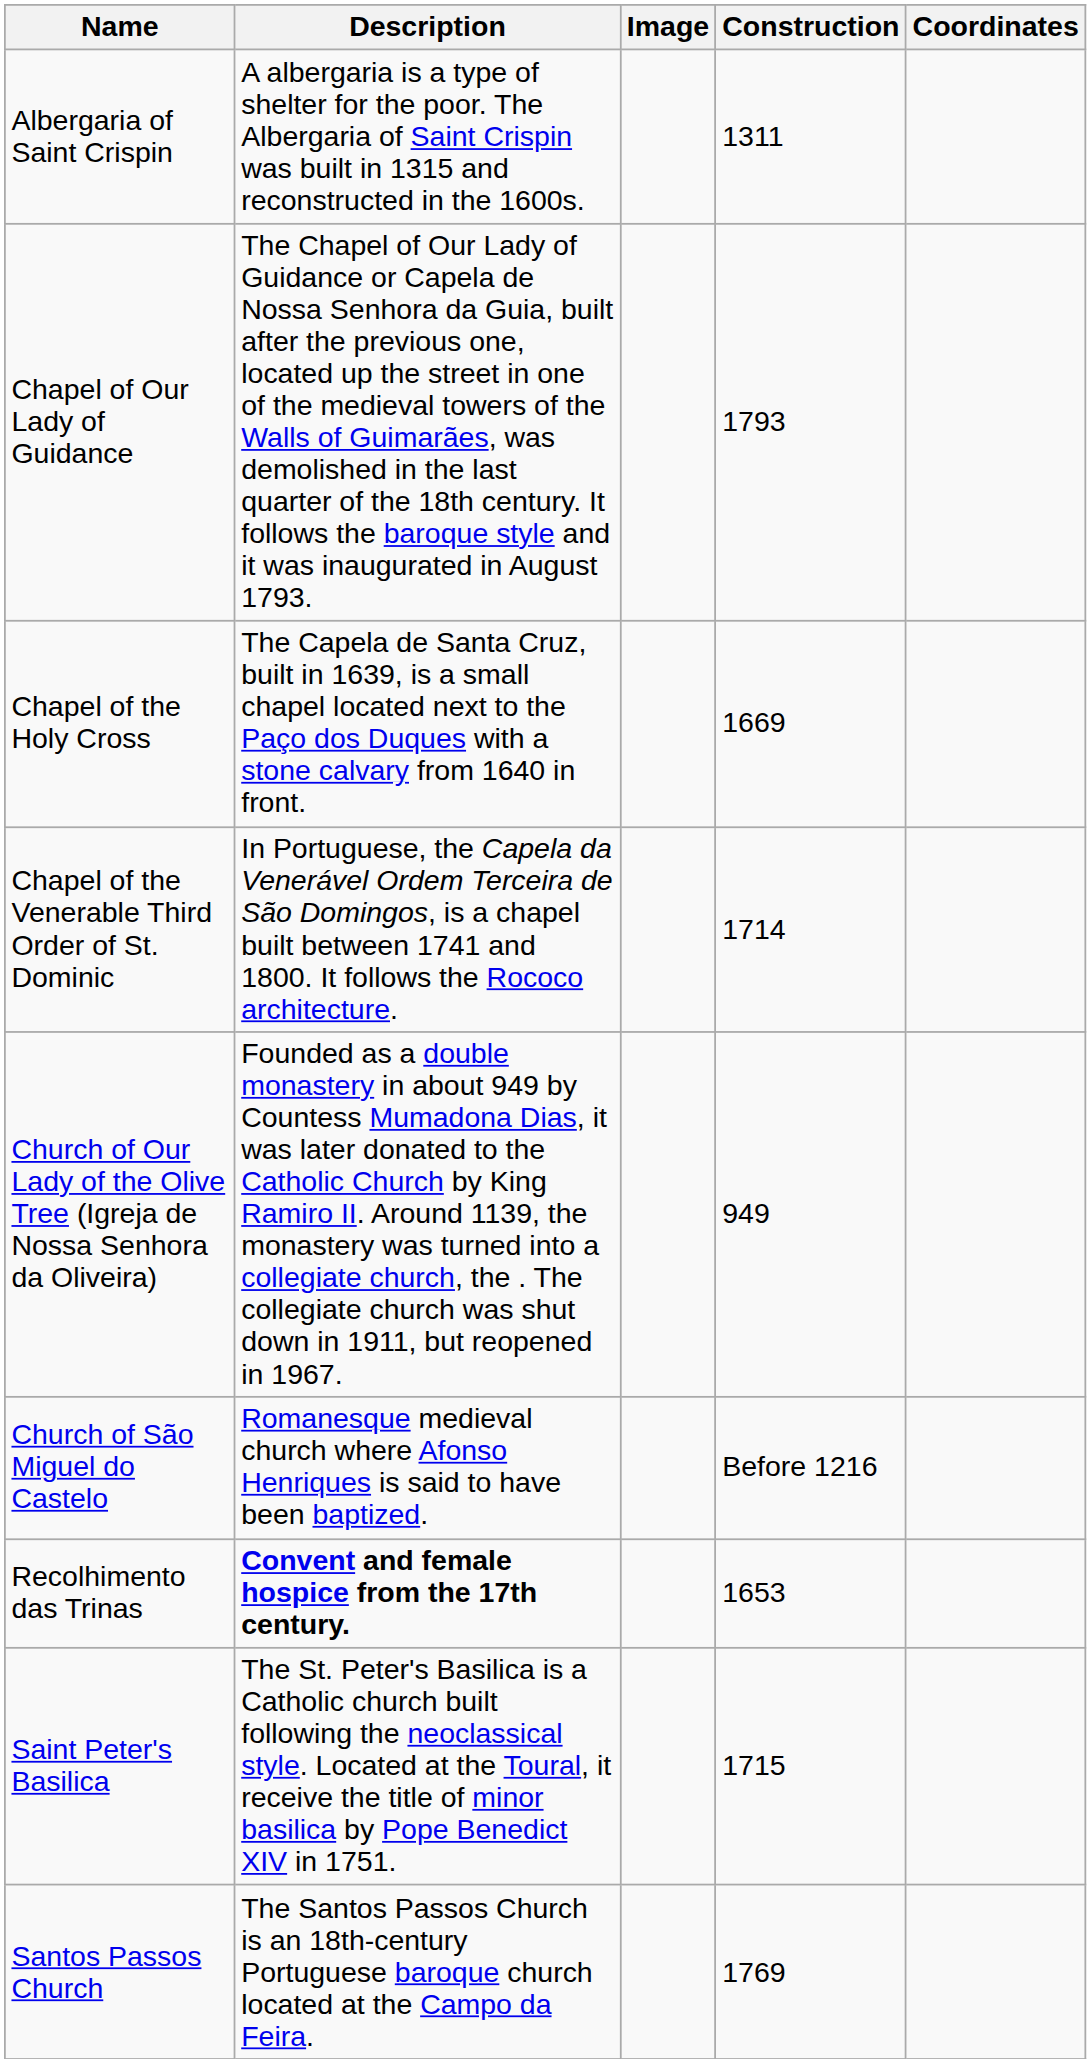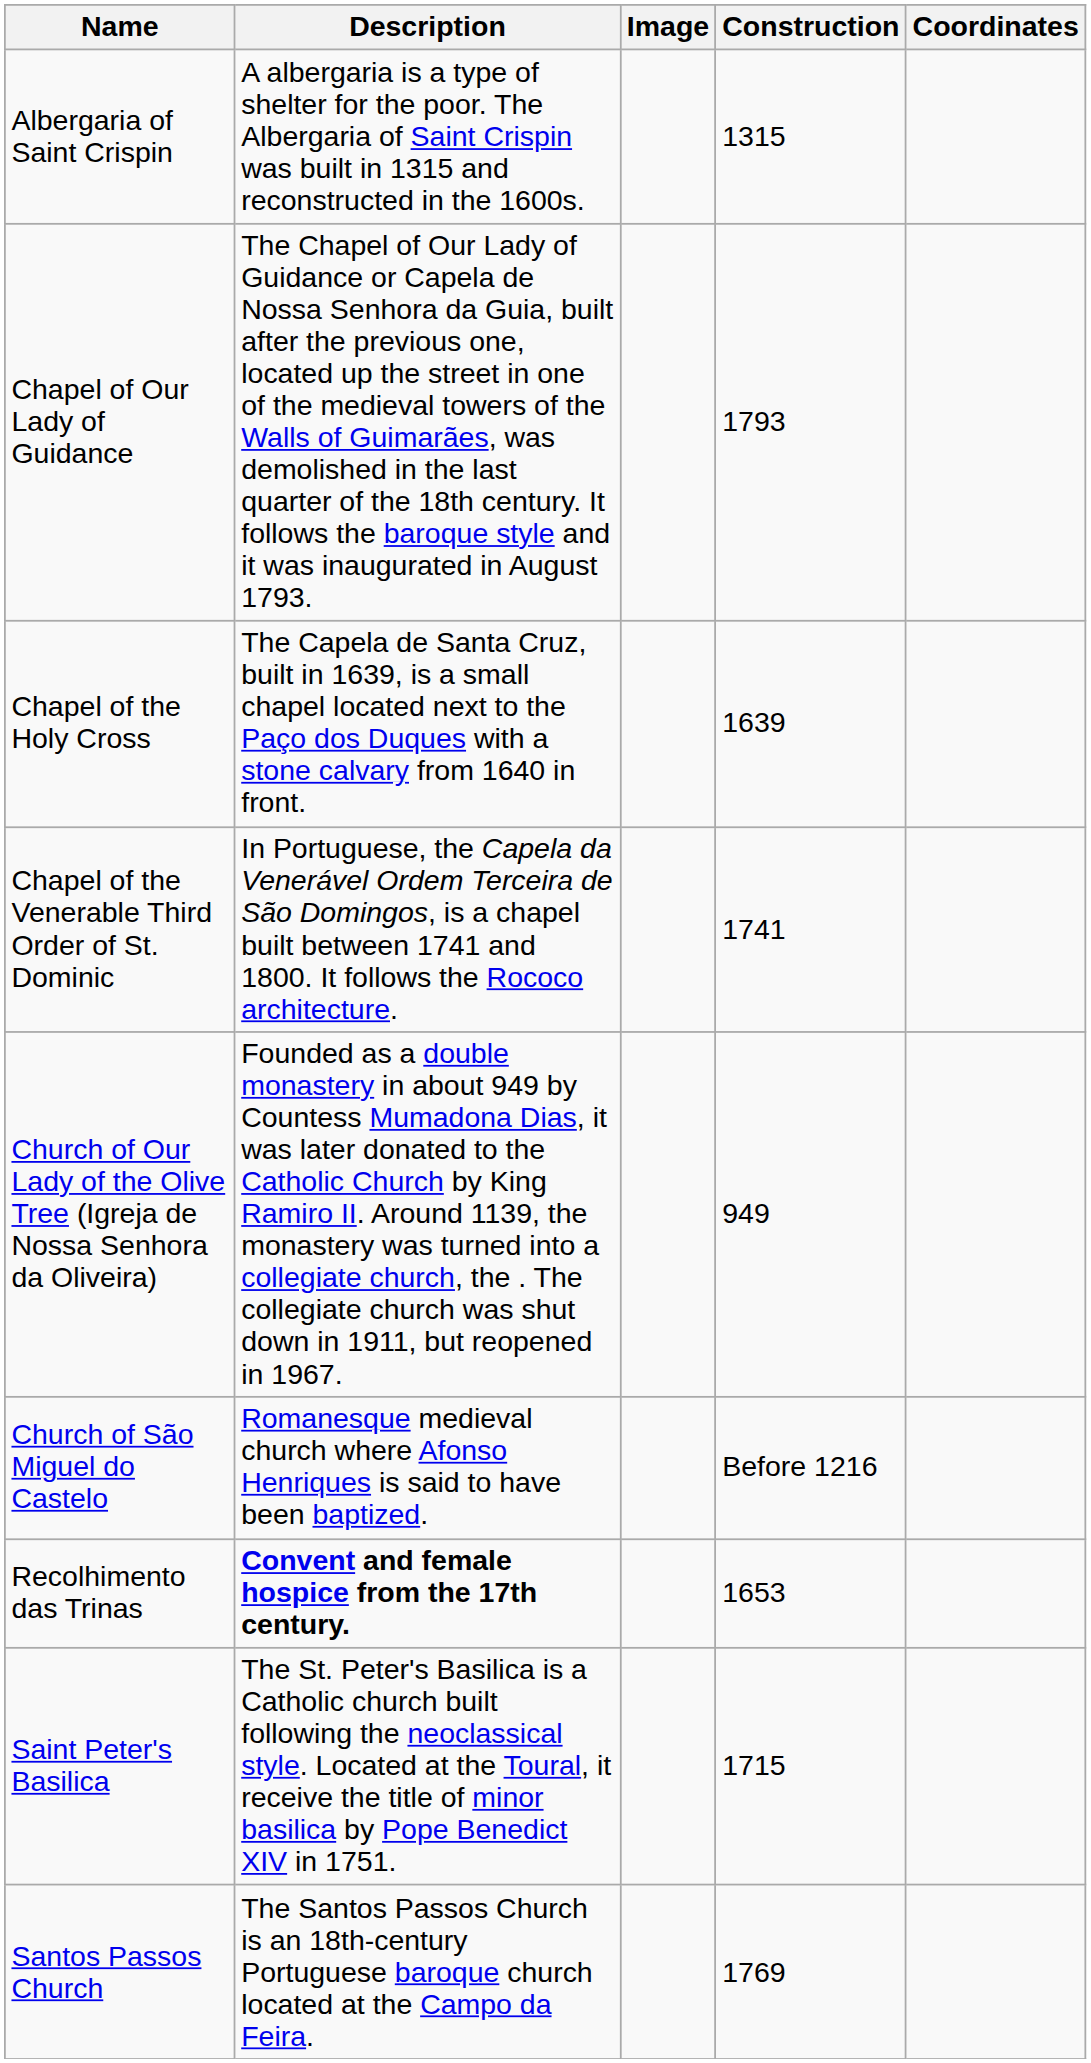 <table class="wikitable sortable">
 <tr>
 <th>Name</th>
 <th>Description</th>
 <th>Image</th>
 <th>Construction</th>
 <th>Coordinates</th>
 </tr>
 <tr>
 <td>Albergaria of Saint Crispin</td>
 <td>A albergaria is a type of shelter for the poor. The Albergaria of <a href='#'>Saint Crispin</a> was built in 1315 and reconstructed in the 1600s.</td>
 <td></td>
-<td>1311</td>
+<td>1315</td>
 <td></td>
 </tr>
 <tr>
 <td>Chapel of Our Lady of Guidance</td>
 <td>The Chapel of Our Lady of Guidance or Capela de Nossa Senhora da Guia, built after the previous one, located up the street in one of the medieval towers of the <a href='#'>Walls of Guimarães</a>, was demolished in the last quarter of the 18th century. It follows the <a href='#'>baroque style</a> and it was inaugurated in August 1793.</td>
 <td></td>
 <td>1793</td>
 <td></td>
 </tr>
 <tr>
 <td>Chapel of the Holy Cross</td>
 <td>The Capela de Santa Cruz, built in 1639, is a small chapel located next to the <a href='#'>Paço dos Duques</a> with a <a href='#'>stone calvary</a> from 1640 in front.</td>
 <td></td>
-<td>1669</td>
+<td>1639</td>
 <td></td>
 </tr>
 <tr>
 <td>Chapel of the Venerable Third Order of St. Dominic</td>
 <td>In Portuguese, the <em>Capela da Venerável Ordem Terceira de São Domingos</em>, is a chapel built between 1741 and 1800. It follows the <a href='#'>Rococo architecture</a>.</td>
 <td></td>
-<td>1714</td>
+<td>1741</td>
 <td></td>
 </tr>
 <tr>
 <td><a href='#'>Church of Our Lady of the Olive Tree</a> (Igreja de Nossa Senhora da Oliveira)</td>
 <td>Founded as a <a href='#'>double monastery</a> in about 949 by Countess <a href='#'>Mumadona Dias</a>, it was later donated to the <a href='#'>Catholic Church</a> by King <a href='#'>Ramiro II</a>. Around 1139, the monastery was turned into a <a href='#'>collegiate church</a>, the . The collegiate church was shut down in 1911, but reopened in 1967.</td>
 <td></td>
 <td>949</td>
 <td></td>
 </tr>
 <tr>
 <td><a href='#'>Church of São Miguel do Castelo</a></td>
 <td><a href='#'>Romanesque</a> medieval church where <a href='#'>Afonso Henriques</a> is said to have been <a href='#'>baptized</a>.</td>
 <td></td>
 <td>Before 1216</td>
 <td></td>
 </tr>
 <tr>
 <td>Recolhimento das Trinas</td>
 <td><strong><a href='#'>Convent</a> and female <a href='#'>hospice</a> from the 17th century.</strong></td>
 <td></td>
 <td>1653</td>
 <td></td>
 </tr>
 <tr>
 <td><a href='#'>Saint Peter's Basilica</a></td>
 <td>The St. Peter's Basilica is a Catholic church built following the <a href='#'>neoclassical style</a>. Located at the <a href='#'>Toural</a>, it receive the title of <a href='#'>minor basilica</a> by <a href='#'>Pope Benedict XIV</a> in 1751.</td>
 <td></td>
 <td>1715</td>
 <td></td>
 </tr>
 <tr>
 <td><a href='#'>Santos Passos Church</a></td>
 <td>The Santos Passos Church is an 18th-century Portuguese <a href='#'>baroque</a> church located at the <a href='#'>Campo da Feira</a>.</td>
 <td></td>
 <td>1769</td>
 <td></td>
 </tr>
 </table>
